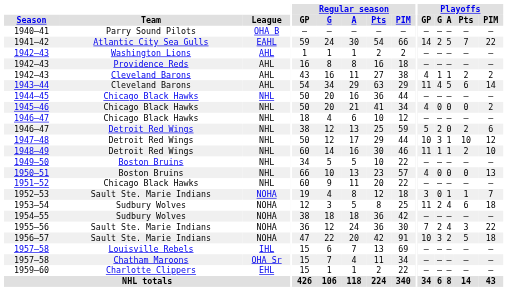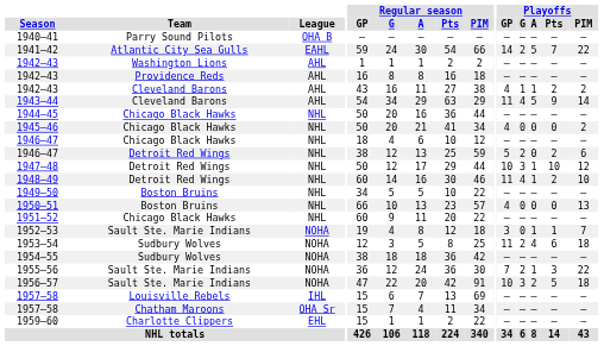 <table border="0" cellpadding="1" cellspacing="0" style="text-align:center; width:60em">
 <tr bgcolor="#e0e0e0">
 <th colspan="3" bgcolor="#ffffff"></th>
 <th rowspan="100" bgcolor="#ffffff"></th>
 <th colspan="5"><a href='#'>Regular season</a></th>
 <th rowspan="100" bgcolor="#ffffff"></th>
 <th colspan="5"><a href='#'>Playoffs</a></th>
 </tr>
 <tr bgcolor="#e0e0e0">
 <th><a href='#'>Season</a></th>
 <th>Team</th>
 <th>League</th>
 <th>GP</th>
 <th><a href='#'>G</a></th>
 <th><a href='#'>A</a></th>
 <th><a href='#'>Pts</a></th>
 <th><a href='#'>PIM</a></th>
 <th>GP</th>
 <th>G</th>
 <th>A</th>
 <th>Pts</th>
 <th>PIM</th>
 </tr>
 <tr>
 <td>1940–41</td>
 <td>Parry Sound Pilots</td>
 <td><a href='#'>OHA B</a></td>
 <td>—</td>
 <td>—</td>
 <td>—</td>
 <td>—</td>
 <td>—</td>
 <td>—</td>
 <td>—</td>
 <td>—</td>
 <td>—</td>
 <td>—</td>
 </tr>
 <tr bgcolor="#f0f0f0">
 <td>1941–42</td>
 <td><a href='#'>Atlantic City Sea Gulls</a></td>
 <td><a href='#'>EAHL</a></td>
 <td>59</td>
 <td>24</td>
 <td>30</td>
 <td>54</td>
 <td>66</td>
 <td>14</td>
 <td>2</td>
 <td>5</td>
 <td>7</td>
 <td>22</td>
 </tr>
 <tr>
 <td><a href='#'>1942–43</a></td>
 <td><a href='#'>Washington Lions</a></td>
 <td><a href='#'>AHL</a></td>
 <td>1</td>
 <td>1</td>
 <td>1</td>
 <td>2</td>
 <td>2</td>
 <td>—</td>
 <td>—</td>
 <td>—</td>
 <td>—</td>
 <td>—</td>
 </tr>
 <tr bgcolor="#f0f0f0">
 <td>1942–43</td>
 <td><a href='#'>Providence Reds</a></td>
 <td>AHL</td>
 <td>16</td>
 <td>8</td>
 <td>8</td>
 <td>16</td>
 <td>18</td>
 <td>—</td>
 <td>—</td>
 <td>—</td>
 <td>—</td>
 <td>—</td>
 </tr>
 <tr>
 <td>1942–43</td>
 <td><a href='#'>Cleveland Barons</a></td>
 <td>AHL</td>
 <td>43</td>
 <td>16</td>
 <td>11</td>
 <td>27</td>
 <td>38</td>
 <td>4</td>
 <td>1</td>
 <td>1</td>
 <td>2</td>
 <td>2</td>
 </tr>
 <tr bgcolor="#f0f0f0">
 <td><a href='#'>1943–44</a></td>
 <td>Cleveland Barons</td>
 <td>AHL</td>
 <td>54</td>
 <td>34</td>
 <td>29</td>
 <td>63</td>
 <td>29</td>
 <td>11</td>
 <td>4</td>
 <td>5</td>
-<td>6</td>
+<td>9</td>
 <td>14</td>
 </tr>
 <tr>
 <td><a href='#'>1944–45</a></td>
 <td><a href='#'>Chicago Black Hawks</a></td>
 <td><a href='#'>NHL</a></td>
 <td>50</td>
 <td>20</td>
 <td>16</td>
 <td>36</td>
 <td>44</td>
 <td>—</td>
 <td>—</td>
 <td>—</td>
 <td>—</td>
 <td>—</td>
 </tr>
 <tr bgcolor="#f0f0f0">
 <td><a href='#'>1945–46</a></td>
 <td>Chicago Black Hawks</td>
 <td>NHL</td>
 <td>50</td>
 <td>20</td>
 <td>21</td>
 <td>41</td>
 <td>34</td>
 <td>4</td>
 <td>0</td>
 <td>0</td>
 <td>0</td>
 <td>2</td>
 </tr>
 <tr>
 <td><a href='#'>1946–47</a></td>
 <td>Chicago Black Hawks</td>
 <td>NHL</td>
 <td>18</td>
 <td>4</td>
 <td>6</td>
 <td>10</td>
 <td>12</td>
 <td>—</td>
 <td>—</td>
 <td>—</td>
 <td>—</td>
 <td>—</td>
 </tr>
 <tr bgcolor="#f0f0f0">
 <td>1946–47</td>
 <td><a href='#'>Detroit Red Wings</a></td>
 <td>NHL</td>
 <td>38</td>
 <td>12</td>
 <td>13</td>
 <td>25</td>
 <td>59</td>
 <td>5</td>
 <td>2</td>
 <td>0</td>
 <td>2</td>
 <td>6</td>
 </tr>
 <tr>
 <td><a href='#'>1947–48</a></td>
 <td>Detroit Red Wings</td>
 <td>NHL</td>
 <td>50</td>
 <td>12</td>
 <td>17</td>
 <td>29</td>
 <td>44</td>
 <td>10</td>
 <td>3</td>
 <td>1</td>
 <td>10</td>
 <td>12</td>
 </tr>
 <tr bgcolor="#f0f0f0">
 <td><a href='#'>1948–49</a></td>
 <td>Detroit Red Wings</td>
 <td>NHL</td>
 <td>60</td>
 <td>14</td>
 <td>16</td>
 <td>30</td>
 <td>46</td>
 <td>11</td>
-<td>1</td>
+<td>4</td>
 <td>1</td>
 <td>2</td>
 <td>10</td>
 </tr>
 <tr>
 <td><a href='#'>1949–50</a></td>
 <td><a href='#'>Boston Bruins</a></td>
 <td>NHL</td>
 <td>34</td>
 <td>5</td>
 <td>5</td>
 <td>10</td>
 <td>22</td>
 <td>—</td>
 <td>—</td>
 <td>—</td>
 <td>—</td>
 <td>—</td>
 </tr>
 <tr bgcolor="#f0f0f0">
 <td><a href='#'>1950–51</a></td>
 <td>Boston Bruins</td>
 <td>NHL</td>
 <td>66</td>
 <td>10</td>
 <td>13</td>
 <td>23</td>
 <td>57</td>
 <td>4</td>
 <td>0</td>
 <td>0</td>
 <td>0</td>
 <td>13</td>
 </tr>
 <tr>
 <td><a href='#'>1951–52</a></td>
 <td>Chicago Black Hawks</td>
 <td>NHL</td>
 <td>60</td>
 <td>9</td>
 <td>11</td>
 <td>20</td>
 <td>22</td>
 <td>—</td>
 <td>—</td>
 <td>—</td>
 <td>—</td>
 <td>—</td>
 </tr>
 <tr bgcolor="#f0f0f0">
 <td>1952–53</td>
 <td>Sault Ste. Marie Indians</td>
 <td><a href='#'>NOHA</a></td>
 <td>19</td>
 <td>4</td>
 <td>8</td>
 <td>12</td>
 <td>18</td>
 <td>3</td>
 <td>0</td>
 <td>1</td>
 <td>1</td>
 <td>7</td>
 </tr>
 <tr>
 <td>1953–54</td>
 <td>Sudbury Wolves</td>
 <td>NOHA</td>
 <td>12</td>
 <td>3</td>
 <td>5</td>
 <td>8</td>
 <td>25</td>
 <td>11</td>
 <td>2</td>
 <td>4</td>
 <td>6</td>
 <td>18</td>
 </tr>
 <tr bgcolor="#f0f0f0">
 <td>1954–55</td>
 <td>Sudbury Wolves</td>
 <td>NOHA</td>
 <td>38</td>
 <td>18</td>
 <td>18</td>
 <td>36</td>
 <td>42</td>
 <td>—</td>
 <td>—</td>
 <td>—</td>
 <td>—</td>
 <td>—</td>
 </tr>
 <tr>
 <td>1955–56</td>
 <td>Sault Ste. Marie Indians</td>
 <td>NOHA</td>
 <td>36</td>
 <td>12</td>
 <td>24</td>
 <td>36</td>
 <td>30</td>
 <td>7</td>
 <td>2</td>
-<td>4</td>
+<td>1</td>
 <td>3</td>
 <td>22</td>
 </tr>
 <tr bgcolor="#f0f0f0">
 <td>1956–57</td>
 <td>Sault Ste. Marie Indians</td>
 <td>NOHA</td>
 <td>47</td>
 <td>22</td>
 <td>20</td>
 <td>42</td>
 <td>91</td>
 <td>10</td>
 <td>3</td>
 <td>2</td>
 <td>5</td>
 <td>18</td>
 </tr>
 <tr>
 <td><a href='#'>1957–58</a></td>
 <td><a href='#'>Louisville Rebels</a></td>
 <td><a href='#'>IHL</a></td>
 <td>15</td>
 <td>6</td>
 <td>7</td>
 <td>13</td>
 <td>69</td>
 <td>—</td>
 <td>—</td>
 <td>—</td>
 <td>—</td>
 <td>—</td>
 </tr>
 <tr bgcolor="#f0f0f0">
 <td>1957–58</td>
 <td><a href='#'>Chatham Maroons</a></td>
 <td><a href='#'>OHA Sr</a></td>
 <td>15</td>
 <td>7</td>
 <td>4</td>
 <td>11</td>
 <td>34</td>
 <td>—</td>
 <td>—</td>
 <td>—</td>
 <td>—</td>
 <td>—</td>
 </tr>
 <tr>
 <td>1959–60</td>
 <td><a href='#'>Charlotte Clippers</a></td>
 <td><a href='#'>EHL</a></td>
 <td>15</td>
 <td>1</td>
 <td>1</td>
 <td>2</td>
 <td>22</td>
 <td>—</td>
 <td>—</td>
 <td>—</td>
 <td>—</td>
 <td>—</td>
 </tr>
 <tr bgcolor="#e0e0e0">
 <th colspan="3">NHL totals</th>
 <th>426</th>
 <th>106</th>
 <th>118</th>
 <th>224</th>
 <th>340</th>
 <th>34</th>
 <th>6</th>
 <th>8</th>
 <th>14</th>
 <th>43</th>
 </tr>
 </table>
